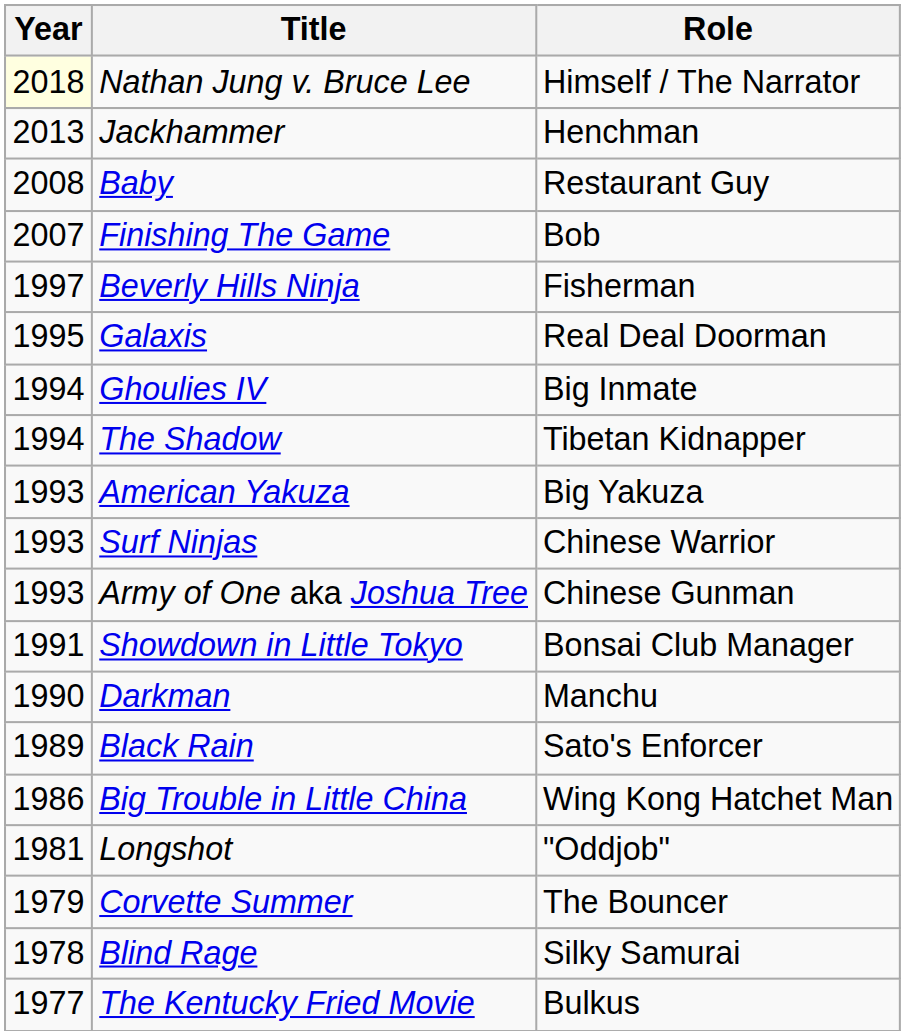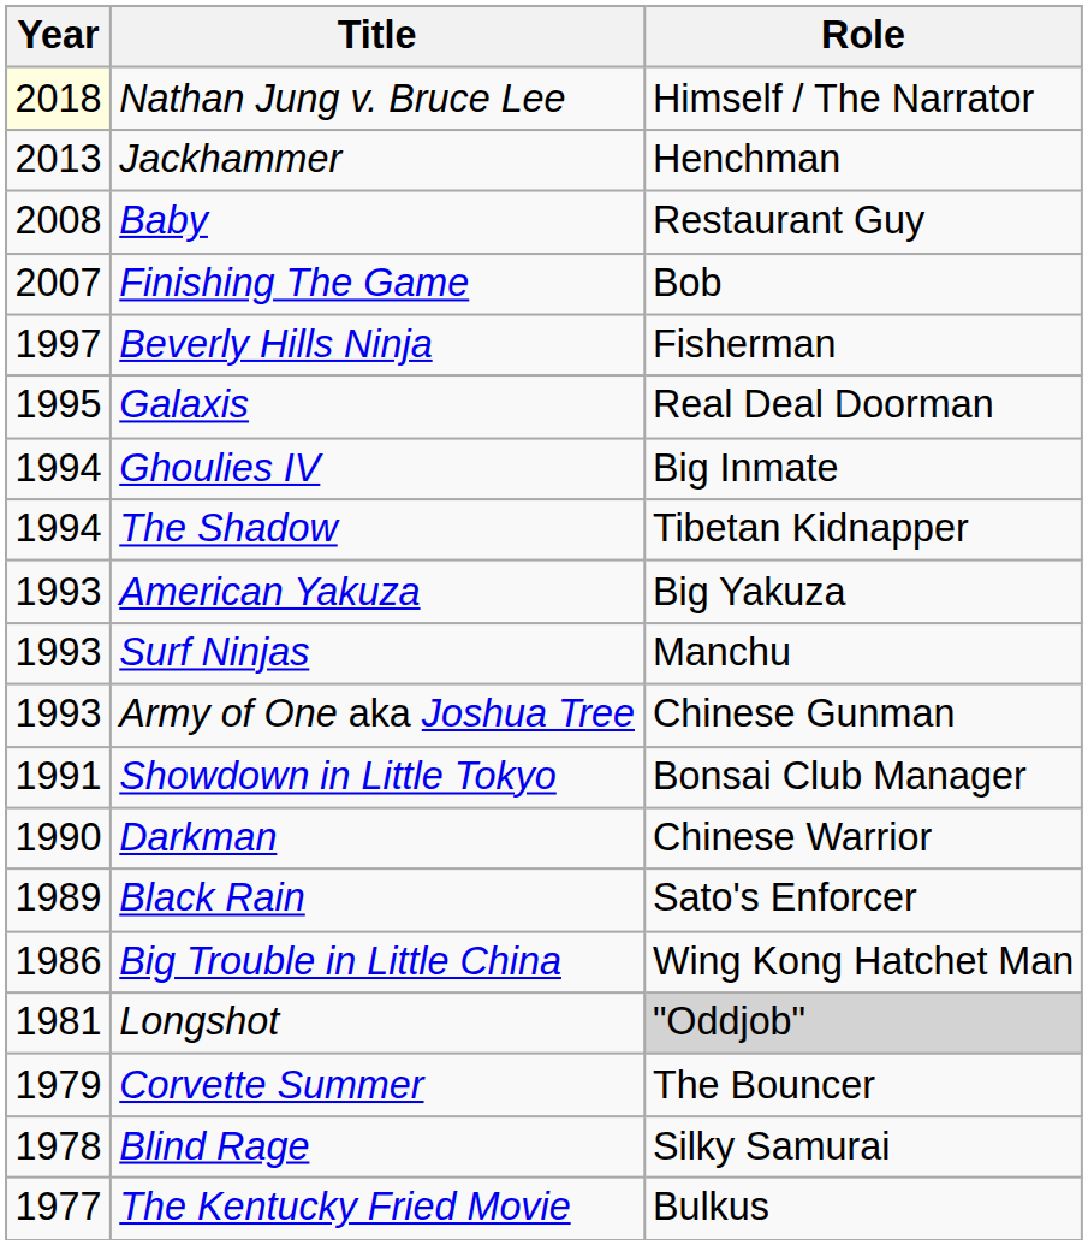 <table class="wikitable sortable">
 <tr>
 <th>Year</th>
 <th>Title</th>
 <th>Role</th>
 </tr>
 <tr>
 <td style="background: lightyellow;">2018</td>
 <td><em>Nathan Jung v. Bruce Lee</em></td>
 <td>Himself / The Narrator</td>
 </tr>
 <tr>
 </tr>
 <tr>
 <td>2013</td>
 <td><em>Jackhammer</em></td>
 <td>Henchman</td>
 </tr>
 <tr>
 <td>2008</td>
 <td><em><a href='#'>Baby</a></em></td>
 <td>Restaurant Guy</td>
 </tr>
 <tr>
 <td>2007</td>
 <td><em><a href='#'>Finishing The Game</a></em></td>
 <td>Bob</td>
 </tr>
 <tr>
 <td>1997</td>
 <td><em><a href='#'>Beverly Hills Ninja</a></em></td>
 <td>Fisherman</td>
 </tr>
 <tr>
 <td>1995</td>
 <td><em><a href='#'>Galaxis</a></em></td>
 <td>Real Deal Doorman</td>
 </tr>
 <tr>
 <td>1994</td>
 <td><em><a href='#'>Ghoulies IV</a></em></td>
 <td>Big Inmate</td>
 </tr>
 <tr>
 <td>1994</td>
 <td><em><a href='#'>The Shadow</a></em></td>
 <td>Tibetan Kidnapper</td>
 </tr>
 <tr>
 <td>1993</td>
 <td><em><a href='#'>American Yakuza</a></em></td>
 <td>Big Yakuza</td>
 </tr>
 <tr>
 <td>1993</td>
 <td><em><a href='#'>Surf Ninjas</a></em></td>
-<td>Chinese Warrior</td>
+<td>Manchu</td>
 </tr>
 <tr>
 <td>1993</td>
 <td><em>Army of One</em> aka <em><a href='#'>Joshua Tree</a></em></td>
 <td>Chinese Gunman</td>
 </tr>
 <tr>
 <td>1991</td>
 <td><em><a href='#'>Showdown in Little Tokyo</a></em></td>
 <td>Bonsai Club Manager</td>
 </tr>
 <tr>
 <td>1990</td>
 <td><em><a href='#'>Darkman</a></em></td>
-<td>Manchu</td>
+<td>Chinese Warrior</td>
 </tr>
 <tr>
 <td>1989</td>
 <td><em><a href='#'>Black Rain</a></em></td>
 <td>Sato's Enforcer</td>
 </tr>
 <tr>
 <td>1986</td>
 <td><em><a href='#'>Big Trouble in Little China</a></em></td>
 <td>Wing Kong Hatchet Man</td>
 </tr>
 <tr>
 <td>1981</td>
 <td><em>Longshot</em></td>
-<td>"Oddjob"</td>
+<td style="background: lightgrey;">"Oddjob"</td>
 </tr>
 <tr>
 <td>1979</td>
 <td><em><a href='#'>Corvette Summer</a></em></td>
 <td>The Bouncer</td>
 </tr>
 <tr>
 <td>1978</td>
 <td><em><a href='#'>Blind Rage</a></em></td>
 <td>Silky Samurai</td>
 </tr>
 <tr>
 <td>1977</td>
 <td><em><a href='#'>The Kentucky Fried Movie</a></em></td>
 <td>Bulkus</td>
 </tr>
 <tr>
 </tr>
 </table>
